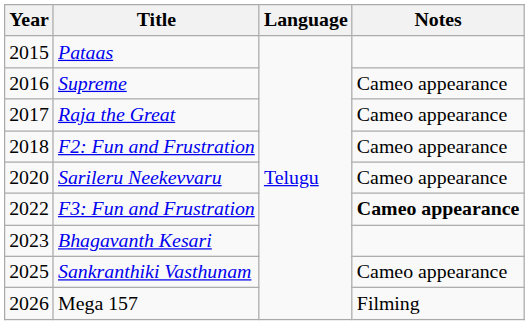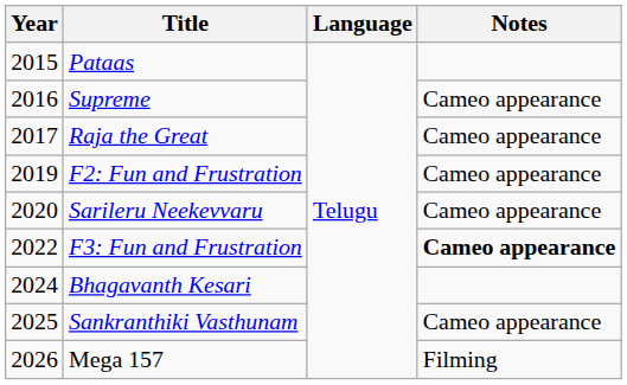 <table class="wikitable sortable">
 <tr style="text-align:center;">
 <th>Year</th>
 <th>Title</th>
 <th>Language</th>
 <th>Notes</th>
 </tr>
 <tr>
 <td>2015</td>
 <td><em><a href='#'>Pataas</a></em></td>
 <td rowspan="9"><a href='#'>Telugu</a></td>
 <td></td>
 </tr>
 <tr>
 <td>2016</td>
 <td><em><a href='#'>Supreme</a></em></td>
 <td>Cameo appearance</td>
 </tr>
 <tr>
 <td>2017</td>
 <td><em><a href='#'>Raja the Great</a></em></td>
 <td>Cameo appearance</td>
 </tr>
 <tr>
-<td>2018</td>
+<td>2019</td>
 <td><em><a href='#'>F2: Fun and Frustration</a></em></td>
 <td>Cameo appearance</td>
 </tr>
 <tr>
 <td>2020</td>
 <td><em><a href='#'>Sarileru Neekevvaru</a></em></td>
 <td>Cameo appearance</td>
 </tr>
 <tr>
 <td>2022</td>
 <td><a href='#'><em>F3: Fun and Frustration</em></a></td>
 <td><strong>Cameo appearance</strong></td>
 </tr>
 <tr>
-<td>2023</td>
+<td>2024</td>
 <td><em><a href='#'>Bhagavanth Kesari</a></em></td>
 <td></td>
 </tr>
 <tr>
 <td>2025</td>
 <td><em><a href='#'>Sankranthiki Vasthunam</a></em></td>
 <td>Cameo appearance</td>
 </tr>
 <tr>
 <td>2026</td>
 <td>Mega 157</td>
 <td>Filming</td>
 </tr>
 </table>
